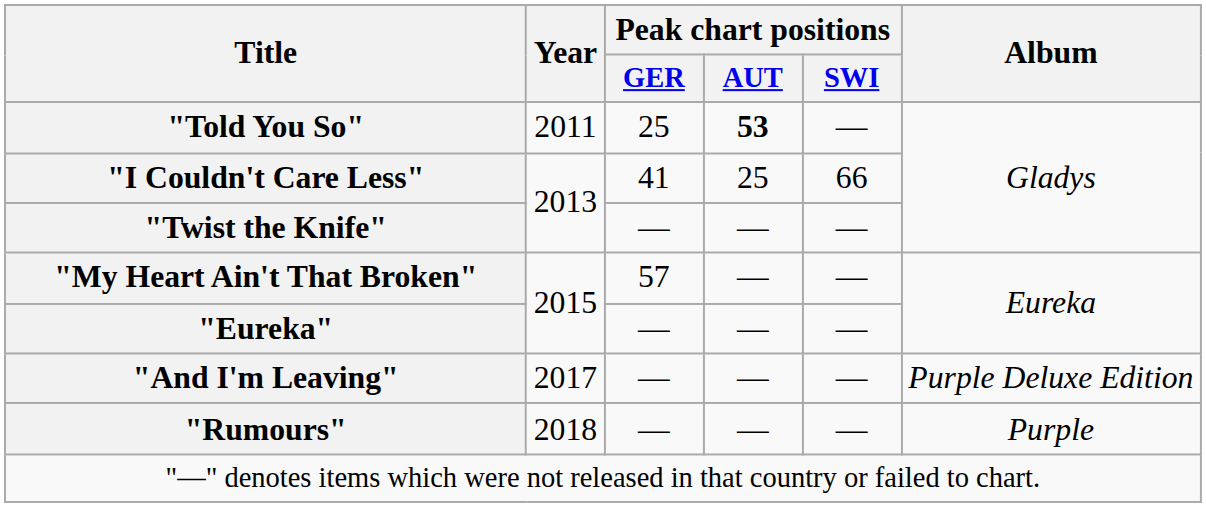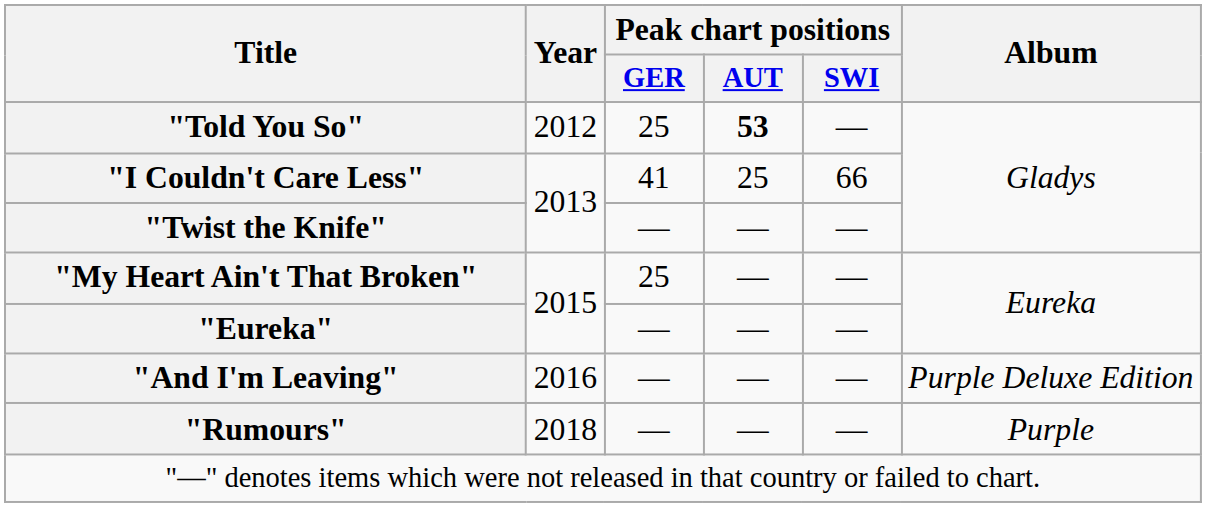 <table class="wikitable plainrowheaders" style="text-align:center;">
 <tr>
 <th scope="col" rowspan="2" style="width:16em;">Title</th>
 <th scope="col" rowspan="2">Year</th>
 <th scope="col" colspan="3">Peak chart positions</th>
 <th scope="col" rowspan="2">Album</th>
 </tr>
 <tr>
 <th style="width:3em;font-size:90%"><a href='#'>GER</a><br></th>
 <th style="width:3em;font-size:90%"><a href='#'>AUT</a><br></th>
 <th style="width:3em;font-size:90%"><a href='#'>SWI</a><br></th>
 </tr>
 <tr>
 <th scope="row">"Told You So"</th>
-<td>2011</td>
+<td>2012</td>
 <td>25</td>
 <td><strong>53</strong></td>
 <td>—</td>
 <td rowspan="3"><em>Gladys</em></td>
 </tr>
 <tr>
 <th scope="row">"I Couldn't Care Less"</th>
 <td rowspan="2">2013</td>
 <td>41</td>
 <td>25</td>
 <td>66</td>
 </tr>
 <tr>
 <th scope="row">"Twist the Knife"</th>
 <td>—</td>
 <td>—</td>
 <td>—</td>
 </tr>
 <tr>
 <th scope="row">"My Heart Ain't That Broken"</th>
 <td rowspan="2">2015</td>
-<td>57</td>
+<td>25</td>
 <td>—</td>
 <td>—</td>
 <td rowspan="2"><em>Eureka</em></td>
 </tr>
 <tr>
 <th scope="row">"Eureka"</th>
 <td>—</td>
 <td>—</td>
 <td>—</td>
 </tr>
 <tr>
 <th scope="row">"And I'm Leaving"</th>
-<td>2017</td>
+<td>2016</td>
 <td>—</td>
 <td>—</td>
 <td>—</td>
 <td><em>Purple Deluxe Edition</em></td>
 </tr>
 <tr>
 <th scope="row">"Rumours"</th>
 <td>2018</td>
 <td>—</td>
 <td>—</td>
 <td>—</td>
 <td><em>Purple</em></td>
 </tr>
 <tr>
 <td colspan="7" style="font-size:90%;">"—" denotes items which were not released in that country or failed to chart.</td>
 </tr>
 </table>
